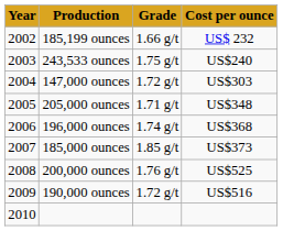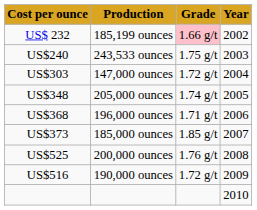 <table class="wikitable">
 <tr align="center" bgcolor="#DAA520">
-<td><strong>Year</strong></td>
+<td><strong>Cost per ounce</strong></td>
 <td><strong>Production</strong></td>
 <td><strong>Grade</strong></td>
-<td><strong>Cost per ounce</strong></td>
+<td><strong>Year</strong></td>
 </tr>
 <tr align="center">
+<td><a href='#'>US$</a> 232</td>
+<td>185,199 ounces</td>
+<td style="background: pink;">1.66 g/t</td>
 <td>2002 </td>
-<td>185,199 ounces</td>
-<td>1.66 g/t</td>
-<td><a href='#'>US$</a> 232</td>
 </tr>
 <tr align="center">
-<td>2003 </td>
+<td>US$240</td>
 <td>243,533 ounces</td>
 <td>1.75 g/t</td>
-<td>US$240</td>
+<td>2003 </td>
 </tr>
 <tr align="center">
-<td>2004 </td>
+<td>US$303</td>
 <td>147,000 ounces</td>
 <td>1.72 g/t</td>
-<td>US$303</td>
+<td>2004 </td>
 </tr>
 <tr align="center">
+<td>US$348</td>
+<td>205,000 ounces</td>
+<td>1.74 g/t</td>
 <td>2005 </td>
-<td>205,000 ounces</td>
-<td>1.71 g/t</td>
-<td>US$348</td>
 </tr>
 <tr align="center">
+<td>US$368</td>
+<td>196,000 ounces</td>
+<td>1.71 g/t</td>
 <td>2006 </td>
-<td>196,000 ounces</td>
-<td>1.74 g/t</td>
-<td>US$368</td>
 </tr>
 <tr align="center">
-<td>2007 </td>
+<td>US$373</td>
 <td>185,000 ounces</td>
 <td>1.85 g/t</td>
-<td>US$373</td>
+<td>2007 </td>
 </tr>
 <tr align="center">
-<td>2008 </td>
+<td>US$525</td>
 <td>200,000 ounces</td>
 <td>1.76 g/t</td>
-<td>US$525</td>
+<td>2008 </td>
 </tr>
 <tr align="center">
-<td>2009 </td>
+<td>US$516</td>
 <td>190,000 ounces</td>
 <td>1.72 g/t</td>
-<td>US$516</td>
+<td>2009 </td>
 </tr>
 <tr align="center">
-<td>2010</td>
 <td></td>
 <td></td>
 <td></td>
+<td>2010</td>
 </tr>
 </table>
